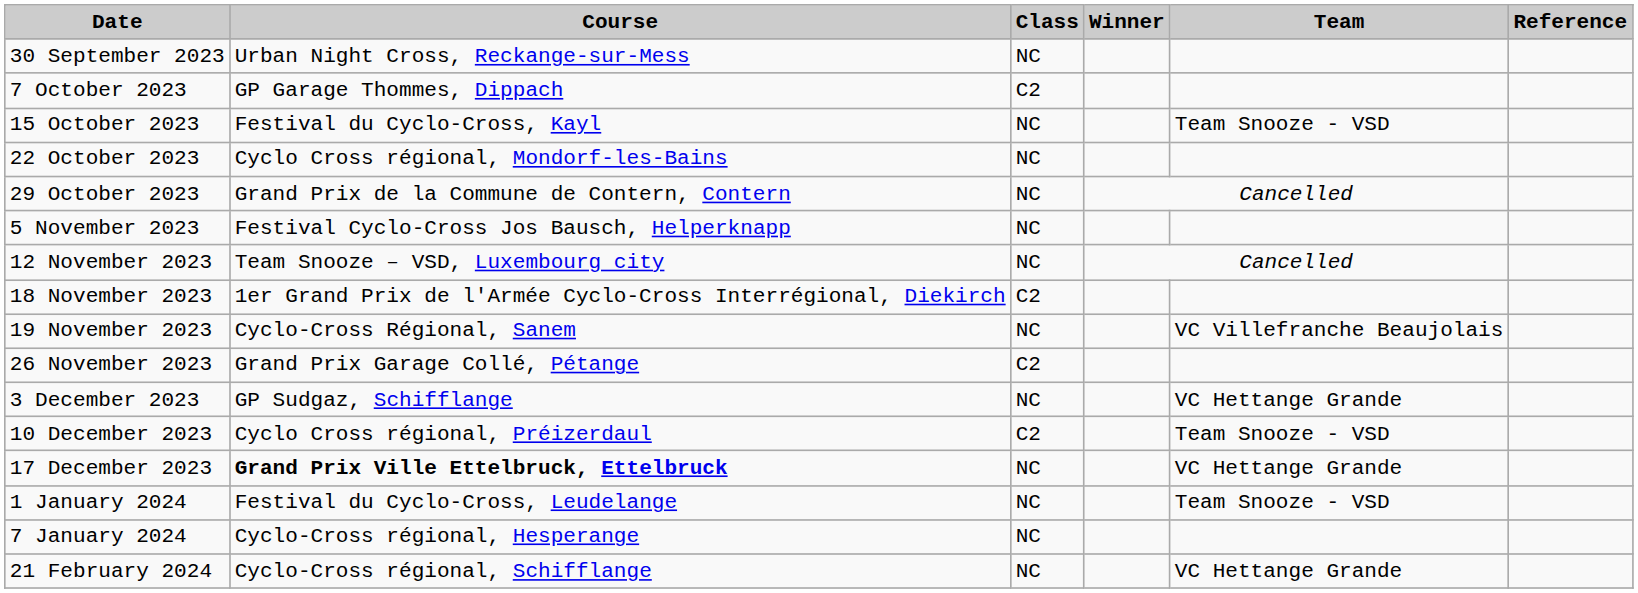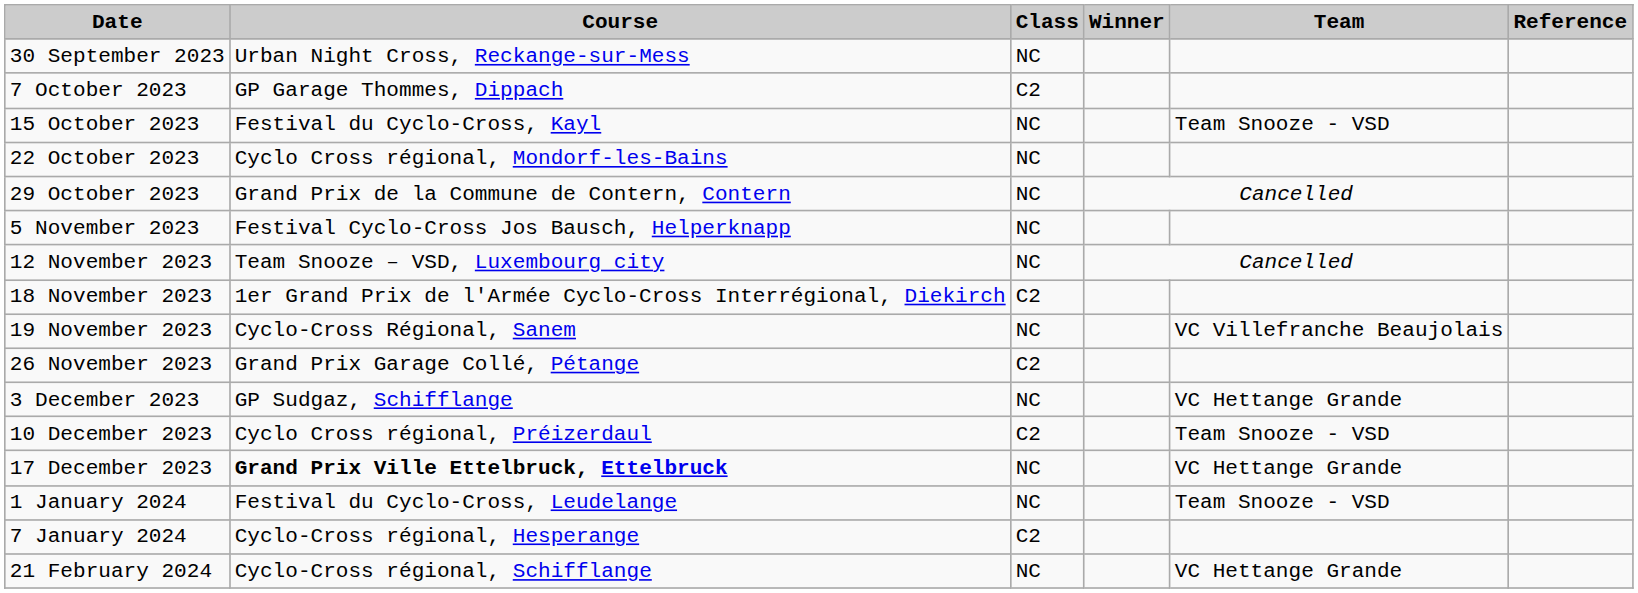 <table class="wikitable sortable alternance ">
 <tr>
 <th scope="col" style="background-color:#CCCCCC;">Date</th>
 <th scope="col" style="background-color:#CCCCCC;">Course</th>
 <th scope="col" style="background-color:#CCCCCC;">Class</th>
 <th scope="col" style="background-color:#CCCCCC;">Winner</th>
 <th scope="col" style="background-color:#CCCCCC;">Team</th>
 <th scope="col" style="background-color:#CCCCCC;">Reference</th>
 </tr>
 <tr>
 <td>30 September 2023</td>
 <td> Urban Night Cross, <a href='#'>Reckange-sur-Mess</a></td>
 <td>NC</td>
 <td></td>
 <td></td>
 <td></td>
 </tr>
 <tr>
 <td>7 October 2023</td>
 <td> GP Garage Thommes, <a href='#'>Dippach</a></td>
 <td>C2</td>
 <td></td>
 <td></td>
 <td></td>
 </tr>
 <tr>
 <td>15 October 2023</td>
 <td> Festival du Cyclo-Cross, <a href='#'>Kayl</a></td>
 <td>NC</td>
 <td></td>
 <td>Team Snooze - VSD</td>
 <td></td>
 </tr>
 <tr>
 <td>22 October 2023</td>
 <td> Cyclo Cross régional, <a href='#'>Mondorf-les-Bains</a></td>
 <td>NC</td>
 <td></td>
 <td></td>
 <td></td>
 </tr>
 <tr>
 <td>29 October 2023</td>
 <td> Grand Prix de la Commune de Contern, <a href='#'>Contern</a></td>
 <td>NC</td>
 <td align=center colspan="2"><em>Cancelled</em></td>
 <td></td>
 </tr>
 <tr>
 <td>5 November 2023</td>
 <td> Festival Cyclo-Cross Jos Bausch, <a href='#'>Helperknapp</a></td>
 <td>NC</td>
 <td></td>
 <td></td>
 <td></td>
 </tr>
 <tr>
 <td>12 November 2023</td>
 <td> Team Snooze – VSD, <a href='#'>Luxembourg city</a></td>
 <td>NC</td>
 <td align=center colspan="2"><em>Cancelled</em></td>
 <td></td>
 </tr>
 <tr>
 <td>18 November 2023</td>
 <td> 1er Grand Prix de l'Armée Cyclo-Cross Interrégional, <a href='#'>Diekirch</a></td>
 <td>C2</td>
 <td></td>
 <td></td>
 <td></td>
 </tr>
 <tr>
 <td>19 November 2023</td>
 <td> Cyclo-Cross Régional, <a href='#'>Sanem</a></td>
 <td>NC</td>
 <td></td>
 <td>VC Villefranche Beaujolais</td>
 <td></td>
 </tr>
 <tr>
 <td>26 November 2023</td>
 <td> Grand Prix Garage Collé, <a href='#'>Pétange</a></td>
 <td>C2</td>
 <td></td>
 <td></td>
 <td></td>
 </tr>
 <tr>
 <td>3 December 2023</td>
 <td> GP Sudgaz, <a href='#'>Schifflange</a></td>
 <td>NC</td>
 <td></td>
 <td>VC Hettange Grande</td>
 <td></td>
 </tr>
 <tr>
 <td>10 December 2023</td>
 <td> Cyclo Cross régional, <a href='#'>Préizerdaul</a></td>
 <td>C2</td>
 <td></td>
 <td>Team Snooze - VSD</td>
 <td></td>
 </tr>
 <tr>
 <td>17 December 2023</td>
 <td><strong> Grand Prix Ville Ettelbruck, <a href='#'>Ettelbruck</a></strong></td>
 <td>NC</td>
 <td></td>
 <td>VC Hettange Grande</td>
 <td></td>
 </tr>
 <tr>
 <td>1 January 2024</td>
 <td> Festival du Cyclo-Cross, <a href='#'>Leudelange</a></td>
 <td>NC</td>
 <td></td>
 <td>Team Snooze - VSD</td>
 <td></td>
 </tr>
 <tr>
 <td>7 January 2024</td>
 <td> Cyclo-Cross régional, <a href='#'>Hesperange</a></td>
-<td>NC</td>
+<td>C2</td>
 <td></td>
 <td></td>
 <td></td>
 </tr>
 <tr>
 <td>21 February 2024</td>
 <td> Cyclo-Cross régional, <a href='#'>Schifflange</a></td>
 <td>NC</td>
 <td></td>
 <td>VC Hettange Grande</td>
 <td></td>
 </tr>
 </table>
